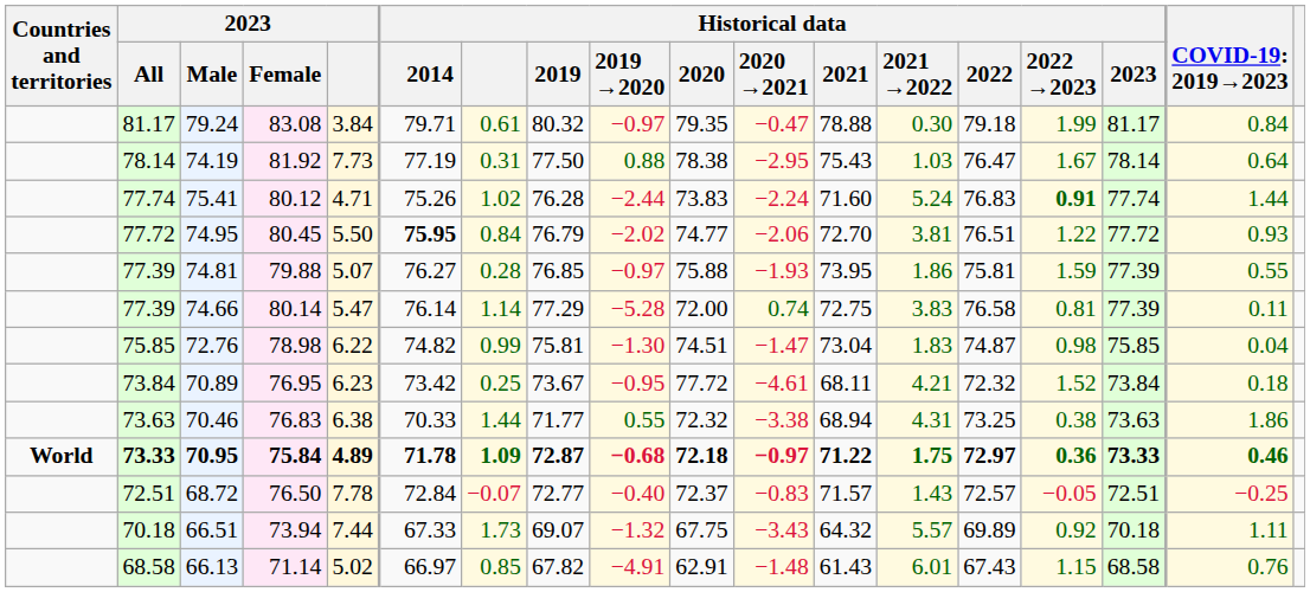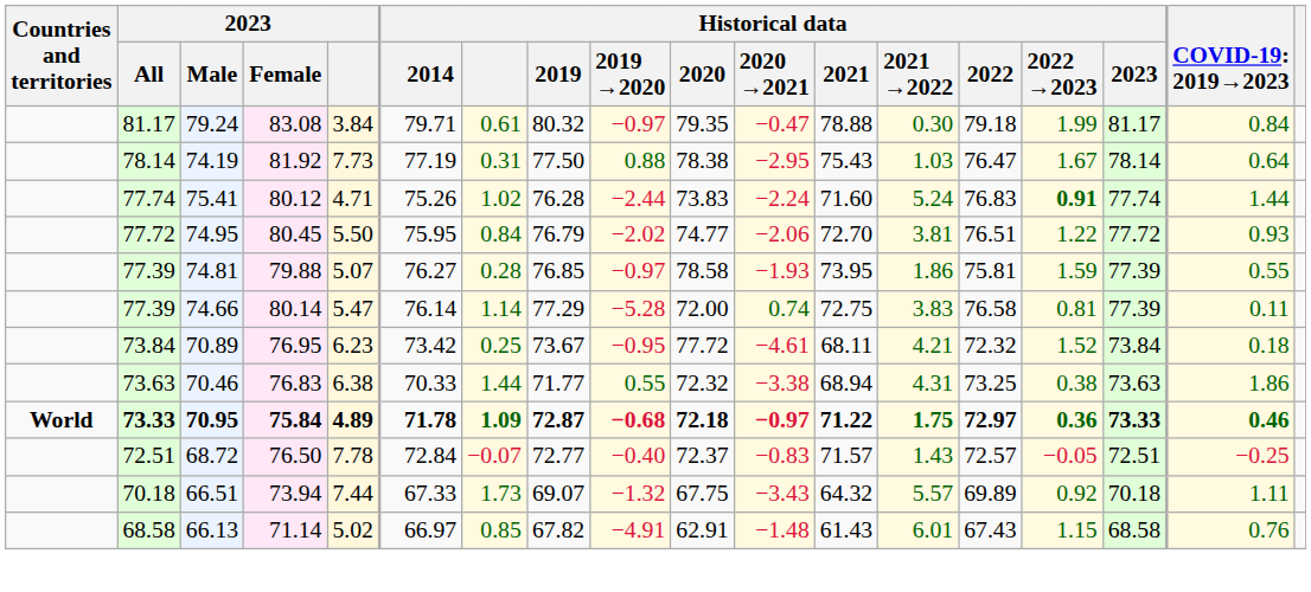 <table class="wikitable sortable mw-datatable static-row-numbers sort-under sticky-table-col1 col1left col2center col3center col4center col5center col6center col8center col10center col12center col14center col16center col18center" style=text-align:right;>
 <tr class="sortbottom static-row-header">
 <th rowspan=2 style="vertical-align:middle;">Countries and<br>territories</th>
 <th colspan=4>2023</th>
 <th colspan=11 style="border-left-width:2px;">Historical data</th>
 <th rowspan=2 style="border-left-width:2px; text-align:middle;"><br><a href='#'>COVID-19</a>:<br>2019→2023</th>
 <th rowspan=2></th>
 </tr>
 <tr class="sortbottom static-row-header">
 <th style="vertical-align:middle;" class=sticky-table-none>All</th>
 <th style="vertical-align:middle;">Male</th>
 <th style="vertical-align:middle;">Female</th>
 <th style="vertical-align:middle;"></th>
 <th style="border-left-width:2px; vertical-align:middle; padding-left:1em;">2014</th>
 <th style="text-align:left;"></th>
 <th style="vertical-align:middle;">2019</th>
 <th style="text-align:left;">2019<br>→2020</th>
 <th style="vertical-align:middle;">2020</th>
 <th style="text-align:left;">2020<br>→2021</th>
 <th style="vertical-align:middle;">2021</th>
 <th style="text-align:left;">2021<br>→2022</th>
 <th style="vertical-align:middle;">2022</th>
 <th style="text-align:left;">2022<br>→2023</th>
 <th style="vertical-align:middle;">2023</th>
 </tr>
 <tr>
 <td></td>
 <td style="background:#e0ffd8;">81.17</td>
 <td style="background:#eaf3ff;">79.24</td>
 <td style="background:#fee7f6;">83.08</td>
 <td style="background:#fff8dc;">3.84</td>
 <td style="border-left-width:2px;padding-left:1em;">79.71</td>
 <td style="background:#fffae0;color:darkgreen;">0.61</td>
 <td>80.32</td>
 <td style="background:#fffae0;color:crimson;">−0.97</td>
 <td>79.35</td>
 <td style="background:#fffae0;color:crimson;">−0.47</td>
 <td>78.88</td>
 <td style="background:#fffae0;color:darkgreen;">0.30</td>
 <td>79.18</td>
 <td style="background:#fffae0;color:darkgreen;">1.99</td>
 <td style="background:#e0ffd8;">81.17</td>
 <td style="background:#fffae0;border-left-width:2px;color:darkgreen;">0.84</td>
 <td></td>
 </tr>
 <tr>
 <td></td>
 <td style="background:#e0ffd8;">78.14</td>
 <td style="background:#eaf3ff;">74.19</td>
 <td style="background:#fee7f6;">81.92</td>
 <td style="background:#fff8dc;">7.73</td>
 <td style="border-left-width:2px;padding-left:1em;">77.19</td>
 <td style="background:#fffae0;color:darkgreen;">0.31</td>
 <td>77.50</td>
 <td style="background:#fffae0;color:darkgreen;">0.88</td>
 <td>78.38</td>
 <td style="background:#fffae0;color:crimson;">−2.95</td>
 <td>75.43</td>
 <td style="background:#fffae0;color:darkgreen;">1.03</td>
 <td>76.47</td>
 <td style="background:#fffae0;color:darkgreen;">1.67</td>
 <td style="background:#e0ffd8;">78.14</td>
 <td style="background:#fffae0;border-left-width:2px;color:darkgreen;">0.64</td>
 <td></td>
 </tr>
 <tr>
 <td></td>
 <td style="background:#e0ffd8;">77.74</td>
 <td style="background:#eaf3ff;">75.41</td>
 <td style="background:#fee7f6;">80.12</td>
 <td style="background:#fff8dc;">4.71</td>
 <td style="border-left-width:2px;padding-left:1em;">75.26</td>
 <td style="background:#fffae0;color:darkgreen;">1.02</td>
 <td>76.28</td>
 <td style="background:#fffae0;color:crimson;">−2.44</td>
 <td>73.83</td>
 <td style="background:#fffae0;color:crimson;">−2.24</td>
 <td>71.60</td>
 <td style="background:#fffae0;color:darkgreen;">5.24</td>
 <td>76.83</td>
 <td style="background:#fffae0;color:darkgreen;"><strong>0.91</strong></td>
 <td style="background:#e0ffd8;">77.74</td>
 <td style="background:#fffae0;border-left-width:2px;color:darkgreen;">1.44</td>
 <td></td>
 </tr>
 <tr>
 <td></td>
 <td style="background:#e0ffd8;">77.72</td>
 <td style="background:#eaf3ff;">74.95</td>
 <td style="background:#fee7f6;">80.45</td>
 <td style="background:#fff8dc;">5.50</td>
-<td style="border-left-width:2px;padding-left:1em;"><strong>75.95</strong></td>
+<td style="border-left-width:2px;padding-left:1em;">75.95</td>
 <td style="background:#fffae0;color:darkgreen;">0.84</td>
 <td>76.79</td>
 <td style="background:#fffae0;color:crimson;">−2.02</td>
 <td>74.77</td>
 <td style="background:#fffae0;color:crimson;">−2.06</td>
 <td>72.70</td>
 <td style="background:#fffae0;color:darkgreen;">3.81</td>
 <td>76.51</td>
 <td style="background:#fffae0;color:darkgreen;">1.22</td>
 <td style="background:#e0ffd8;">77.72</td>
 <td style="background:#fffae0;border-left-width:2px;color:darkgreen;">0.93</td>
 <td></td>
 </tr>
 <tr>
 <td></td>
 <td style="background:#e0ffd8;">77.39</td>
 <td style="background:#eaf3ff;">74.81</td>
 <td style="background:#fee7f6;">79.88</td>
 <td style="background:#fff8dc;">5.07</td>
 <td style="border-left-width:2px;padding-left:1em;">76.27</td>
 <td style="background:#fffae0;color:darkgreen;">0.28</td>
 <td>76.85</td>
 <td style="background:#fffae0;color:crimson;">−0.97</td>
-<td>75.88</td>
+<td>78.58</td>
 <td style="background:#fffae0;color:crimson;">−1.93</td>
 <td>73.95</td>
 <td style="background:#fffae0;color:darkgreen;">1.86</td>
 <td>75.81</td>
 <td style="background:#fffae0;color:darkgreen;">1.59</td>
 <td style="background:#e0ffd8;">77.39</td>
 <td style="background:#fffae0;border-left-width:2px;color:darkgreen;">0.55</td>
 <td></td>
 </tr>
 <tr>
 <td></td>
 <td style="background:#e0ffd8;">77.39</td>
 <td style="background:#eaf3ff;">74.66</td>
 <td style="background:#fee7f6;">80.14</td>
 <td style="background:#fff8dc;">5.47</td>
 <td style="border-left-width:2px;padding-left:1em;">76.14</td>
 <td style="background:#fffae0;color:darkgreen;">1.14</td>
 <td>77.29</td>
 <td style="background:#fffae0;color:crimson;">−5.28</td>
 <td>72.00</td>
 <td style="background:#fffae0;color:darkgreen;">0.74</td>
 <td>72.75</td>
 <td style="background:#fffae0;color:darkgreen;">3.83</td>
 <td>76.58</td>
 <td style="background:#fffae0;color:darkgreen;">0.81</td>
 <td style="background:#e0ffd8;">77.39</td>
 <td style="background:#fffae0;border-left-width:2px;color:darkgreen;">0.11</td>
-<td></td>
-</tr>
-<tr>
-<td></td>
-<td style="background:#e0ffd8;">75.85</td>
-<td style="background:#eaf3ff;">72.76</td>
-<td style="background:#fee7f6;">78.98</td>
-<td style="background:#fff8dc;">6.22</td>
-<td style="border-left-width:2px;padding-left:1em;">74.82</td>
-<td style="background:#fffae0;color:darkgreen;">0.99</td>
-<td>75.81</td>
-<td style="background:#fffae0;color:crimson;">−1.30</td>
-<td>74.51</td>
-<td style="background:#fffae0;color:crimson;">−1.47</td>
-<td>73.04</td>
-<td style="background:#fffae0;color:darkgreen;">1.83</td>
-<td>74.87</td>
-<td style="background:#fffae0;color:darkgreen;">0.98</td>
-<td style="background:#e0ffd8;">75.85</td>
-<td style="background:#fffae0;border-left-width:2px;color:darkgreen;">0.04</td>
 <td></td>
 </tr>
 <tr>
 <td></td>
 <td style="background:#e0ffd8;">73.84</td>
 <td style="background:#eaf3ff;">70.89</td>
 <td style="background:#fee7f6;">76.95</td>
 <td style="background:#fff8dc;">6.23</td>
 <td style="border-left-width:2px;padding-left:1em;">73.42</td>
 <td style="background:#fffae0;color:darkgreen;">0.25</td>
 <td>73.67</td>
 <td style="background:#fffae0;color:crimson;">−0.95</td>
 <td>77.72</td>
 <td style="background:#fffae0;color:crimson;">−4.61</td>
 <td>68.11</td>
 <td style="background:#fffae0;color:darkgreen;">4.21</td>
 <td>72.32</td>
 <td style="background:#fffae0;color:darkgreen;">1.52</td>
 <td style="background:#e0ffd8;">73.84</td>
 <td style="background:#fffae0;border-left-width:2px;color:darkgreen;">0.18</td>
 <td></td>
 </tr>
 <tr>
 <td></td>
 <td style="background:#e0ffd8;">73.63</td>
 <td style="background:#eaf3ff;">70.46</td>
 <td style="background:#fee7f6;">76.83</td>
 <td style="background:#fff8dc;">6.38</td>
 <td style="border-left-width:2px;padding-left:1em;">70.33</td>
 <td style="background:#fffae0;color:darkgreen;">1.44</td>
 <td>71.77</td>
 <td style="background:#fffae0;color:darkgreen;">0.55</td>
 <td>72.32</td>
 <td style="background:#fffae0;color:crimson;">−3.38</td>
 <td>68.94</td>
 <td style="background:#fffae0;color:darkgreen;">4.31</td>
 <td>73.25</td>
 <td style="background:#fffae0;color:darkgreen;">0.38</td>
 <td style="background:#e0ffd8;">73.63</td>
 <td style="background:#fffae0;border-left-width:2px;color:darkgreen;">1.86</td>
 <td></td>
 </tr>
 <tr class=static-row-header>
 <td style="text-align:center;"><strong>World</strong></td>
 <td style="background:#e0ffd8;"><strong>73.33</strong></td>
 <td style="background:#eaf3ff;"><strong>70.95</strong></td>
 <td style="background:#fee7f6;"><strong>75.84</strong></td>
 <td style="background:#fff8dc;"><strong>4.89</strong></td>
 <td style="border-left-width:2px;padding-left:1em;"><strong>71.78</strong></td>
 <td style="background:#fffae0;color:darkgreen;"><strong>1.09</strong></td>
 <td><strong>72.87</strong></td>
 <td style="background:#fffae0;color:crimson;"><strong>−0.68</strong></td>
 <td><strong>72.18</strong></td>
 <td style="background:#fffae0;color:crimson;"><strong>−0.97</strong></td>
 <td><strong>71.22</strong></td>
 <td style="background:#fffae0;color:darkgreen;"><strong>1.75</strong></td>
 <td><strong>72.97</strong></td>
 <td style="background:#fffae0;color:darkgreen;"><strong>0.36</strong></td>
 <td style="background:#e0ffd8;"><strong>73.33</strong></td>
 <td style="background:#fffae0;border-left-width:2px;color:darkgreen;"><strong>0.46</strong></td>
 <td></td>
 </tr>
 <tr>
 <td></td>
 <td style="background:#e0ffd8;">72.51</td>
 <td style="background:#eaf3ff;">68.72</td>
 <td style="background:#fee7f6;">76.50</td>
 <td style="background:#fff8dc;">7.78</td>
 <td style="border-left-width:2px;padding-left:1em;">72.84</td>
 <td style="background:#fffae0;color:crimson;">−0.07</td>
 <td>72.77</td>
 <td style="background:#fffae0;color:crimson;">−0.40</td>
 <td>72.37</td>
 <td style="background:#fffae0;color:crimson;">−0.83</td>
 <td>71.57</td>
 <td style="background:#fffae0;color:darkgreen;">1.43</td>
 <td>72.57</td>
 <td style="background:#fffae0;color:crimson;">−0.05</td>
 <td style="background:#e0ffd8;">72.51</td>
 <td style="background:#fffae0;border-left-width:2px;color:crimson;">−0.25</td>
 <td></td>
 </tr>
 <tr>
 <td></td>
 <td style="background:#e0ffd8;">70.18</td>
 <td style="background:#eaf3ff;">66.51</td>
 <td style="background:#fee7f6;">73.94</td>
 <td style="background:#fff8dc;">7.44</td>
 <td style="border-left-width:2px;padding-left:1em;">67.33</td>
 <td style="background:#fffae0;color:darkgreen;">1.73</td>
 <td>69.07</td>
 <td style="background:#fffae0;color:crimson;">−1.32</td>
 <td>67.75</td>
 <td style="background:#fffae0;color:crimson;">−3.43</td>
 <td>64.32</td>
 <td style="background:#fffae0;color:darkgreen;">5.57</td>
 <td>69.89</td>
 <td style="background:#fffae0;color:darkgreen;">0.92</td>
 <td style="background:#e0ffd8;">70.18</td>
 <td style="background:#fffae0;border-left-width:2px;color:darkgreen;">1.11</td>
 <td></td>
 </tr>
 <tr>
 <td></td>
 <td style="background:#e0ffd8;">68.58</td>
 <td style="background:#eaf3ff;">66.13</td>
 <td style="background:#fee7f6;">71.14</td>
 <td style="background:#fff8dc;">5.02</td>
 <td style="border-left-width:2px;padding-left:1em;">66.97</td>
 <td style="background:#fffae0;color:darkgreen;">0.85</td>
 <td>67.82</td>
 <td style="background:#fffae0;color:crimson;">−4.91</td>
 <td>62.91</td>
 <td style="background:#fffae0;color:crimson;">−1.48</td>
 <td>61.43</td>
 <td style="background:#fffae0;color:darkgreen;">6.01</td>
 <td>67.43</td>
 <td style="background:#fffae0;color:darkgreen;">1.15</td>
 <td style="background:#e0ffd8;">68.58</td>
 <td style="background:#fffae0;border-left-width:2px;color:darkgreen;">0.76</td>
 <td></td>
 </tr>
 </table>
